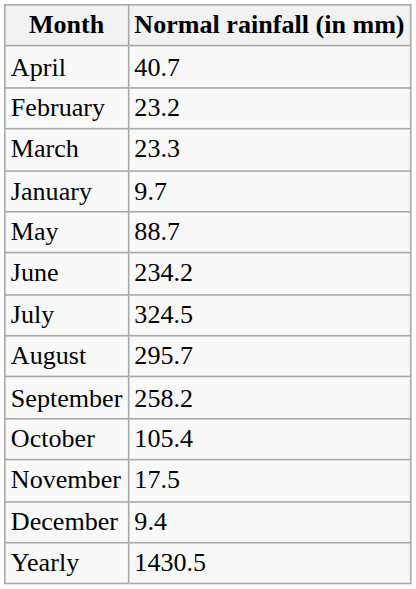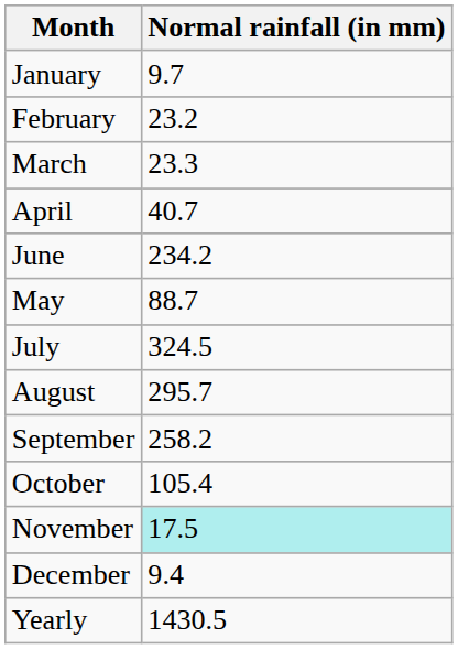 <table class="wikitable">
 <tr>
 <th>Month</th>
 <th>Normal rainfall (in mm)</th>
 </tr>
 <tr>
-<td>April</td>
-<td>40.7</td>
+<td>January</td>
+<td>9.7</td>
 </tr>
 <tr>
 <td>February</td>
 <td>23.2</td>
 </tr>
 <tr>
 <td>March</td>
 <td>23.3</td>
 </tr>
 <tr>
-<td>January</td>
-<td>9.7</td>
+<td>April</td>
+<td>40.7</td>
+</tr>
+<tr>
+<td>June</td>
+<td>234.2</td>
 </tr>
 <tr>
 <td>May</td>
 <td>88.7</td>
-</tr>
-<tr>
-<td>June</td>
-<td>234.2</td>
 </tr>
 <tr>
 <td>July</td>
 <td>324.5</td>
 </tr>
 <tr>
 <td>August</td>
 <td>295.7</td>
 </tr>
 <tr>
 <td>September</td>
 <td>258.2</td>
 </tr>
 <tr>
 <td>October</td>
 <td>105.4</td>
 </tr>
 <tr>
 <td>November</td>
-<td>17.5</td>
+<td style="background: paleturquoise;">17.5</td>
 </tr>
 <tr>
 <td>December</td>
 <td>9.4</td>
 </tr>
 <tr>
 <td>Yearly</td>
 <td>1430.5</td>
 </tr>
 </table>
